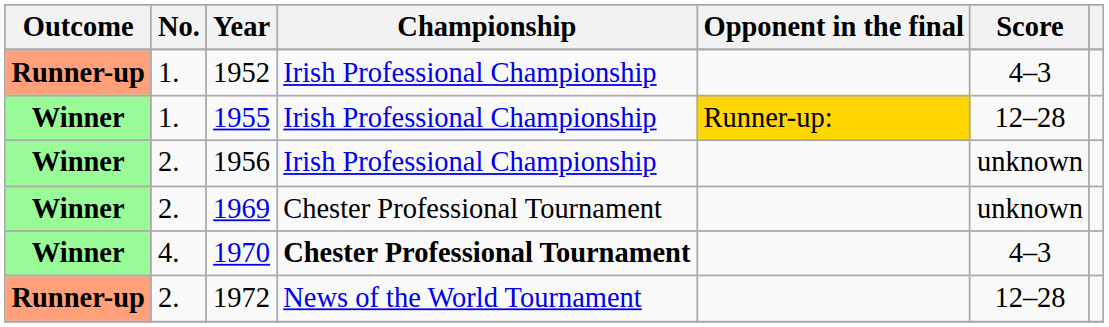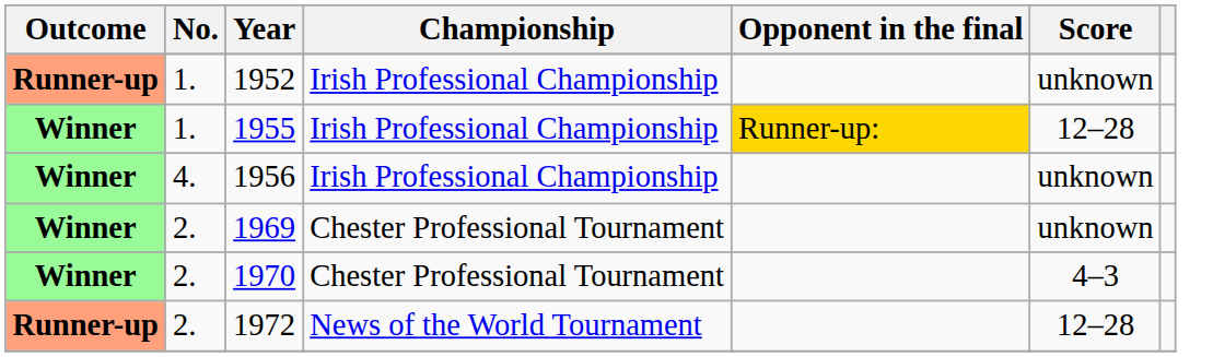 <table class="sortable wikitable plainrowheaders">
 <tr>
 <th scope="col">Outcome</th>
 <th scope="col">No.</th>
 <th scope="col">Year</th>
 <th scope="col">Championship</th>
 <th scope="col">Opponent in the final</th>
 <th scope="col">Score</th>
 <th scope="col"></th>
 </tr>
 <tr>
 </tr>
 <tr>
 <th scope="row" style="background:#ffa07a;">Runner-up</th>
 <td>1.</td>
 <td>1952</td>
 <td><a href='#'>Irish Professional Championship</a></td>
 <td data-sort-value="Bates, Jack"></td>
-<td align="center">4–3</td>
+<td align="center">unknown</td>
 <td align="center"></td>
 </tr>
 <tr>
 <th scope="row" style="background:#98FB98">Winner</th>
 <td>1.</td>
 <td><a href='#'>1955</a></td>
 <td><a href='#'>Irish Professional Championship</a></td>
 <td data-sort-value="Davis, Joe" style="background: gold;">Runner-up: </td>
 <td align="center">12–28</td>
 <td align="center"></td>
 </tr>
 <tr>
 <th scope="row" style="background:#98FB98">Winner</th>
-<td>2.</td>
+<td>4.</td>
 <td>1956</td>
 <td><a href='#'>Irish Professional Championship</a></td>
 <td data-sort-value="Bates, Jack"></td>
 <td align="center">unknown</td>
 <td align="center"></td>
 </tr>
 <tr>
 <th scope="row" style="background:#98FB98">Winner</th>
 <td>2.</td>
 <td><a href='#'>1969</a></td>
 <td>Chester Professional Tournament</td>
 <td data-sort-value="Spencer, John"></td>
 <td align="center">unknown</td>
 <td align="center"></td>
 </tr>
 <tr>
 <th scope="row" style="background:#98FB98">Winner</th>
-<td>4.</td>
+<td>2.</td>
 <td><a href='#'>1970</a></td>
-<td><strong>Chester Professional Tournament</strong></td>
+<td>Chester Professional Tournament</td>
 <td data-sort-value="Spencer, John"></td>
 <td align="center">4–3</td>
 <td align="center"></td>
 </tr>
 <tr>
 <th scope="row" style="background:#ffa07a;">Runner-up</th>
 <td>2.</td>
 <td>1972</td>
 <td><a href='#'>News of the World Tournament</a></td>
 <td data-sort-value="Higgins, Alex"></td>
 <td align="center">12–28</td>
 <td align="center"></td>
 </tr>
 <tr>
 </tr>
 </table>
